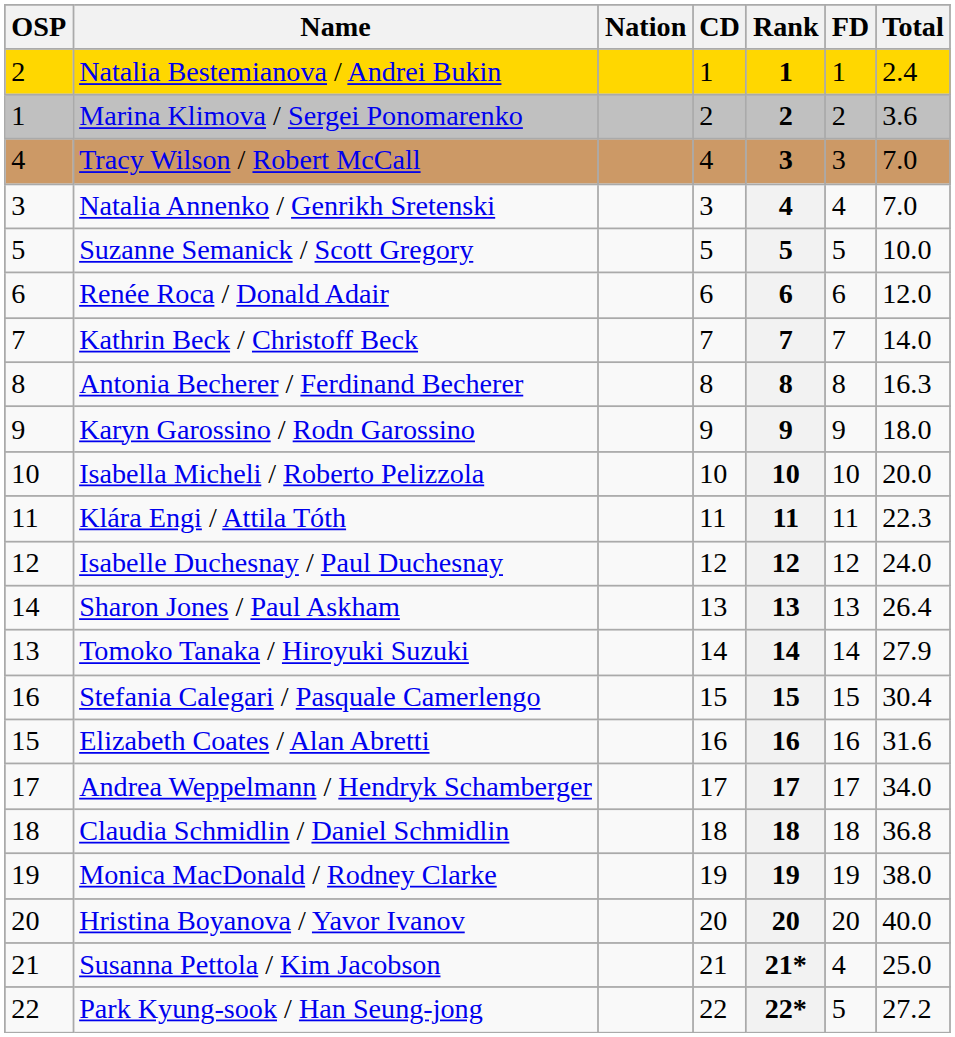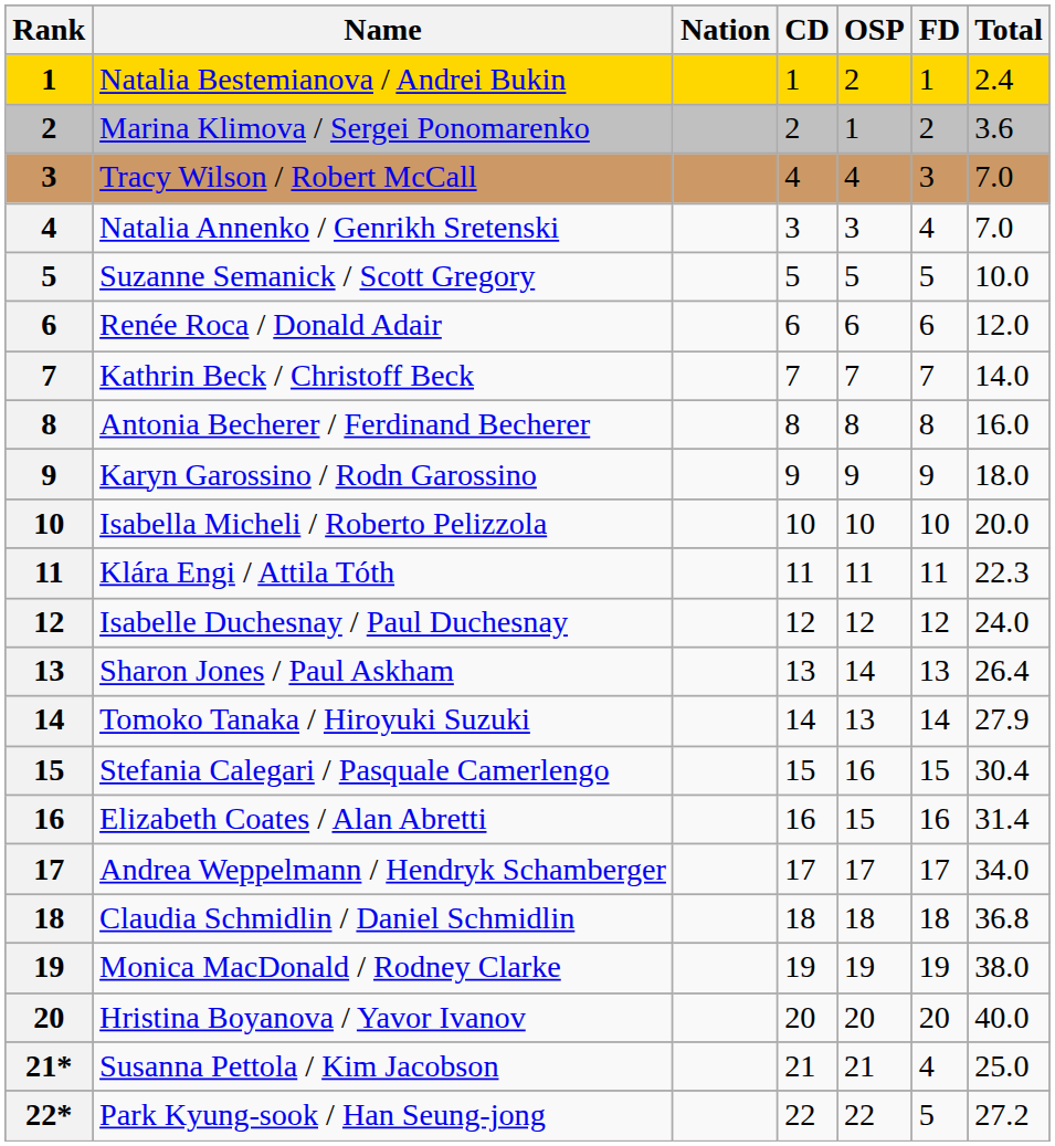 <table class="wikitable">
 <tr>
-<th>OSP</th>
+<th>Rank</th>
 <th>Name</th>
 <th>Nation</th>
 <th>CD</th>
-<th>Rank</th>
+<th>OSP</th>
 <th>FD</th>
 <th>Total</th>
 </tr>
 <tr bgcolor=gold>
-<td>2</td>
+<td align=center><strong>1</strong></td>
 <td><a href='#'>Natalia Bestemianova</a> / <a href='#'>Andrei Bukin</a></td>
 <td></td>
 <td>1</td>
-<td align=center><strong>1</strong></td>
+<td>2</td>
 <td>1</td>
 <td>2.4</td>
 </tr>
 <tr bgcolor=silver>
-<td>1</td>
+<td align=center><strong>2</strong></td>
 <td><a href='#'>Marina Klimova</a> / <a href='#'>Sergei Ponomarenko</a></td>
 <td></td>
 <td>2</td>
-<td align=center><strong>2</strong></td>
+<td>1</td>
 <td>2</td>
 <td>3.6</td>
 </tr>
 <tr bgcolor=cc9966>
-<td>4</td>
+<td align=center><strong>3</strong></td>
 <td><a href='#'>Tracy Wilson</a> / <a href='#'>Robert McCall</a></td>
 <td></td>
 <td>4</td>
-<td align=center><strong>3</strong></td>
+<td>4</td>
 <td>3</td>
 <td>7.0</td>
 </tr>
 <tr>
-<td>3</td>
+<th>4</th>
 <td><a href='#'>Natalia Annenko</a> / <a href='#'>Genrikh Sretenski</a></td>
 <td></td>
 <td>3</td>
-<th>4</th>
+<td>3</td>
 <td>4</td>
 <td>7.0</td>
 </tr>
 <tr>
-<td>5</td>
+<th>5</th>
 <td><a href='#'>Suzanne Semanick</a> / <a href='#'>Scott Gregory</a></td>
 <td></td>
 <td>5</td>
-<th>5</th>
+<td>5</td>
 <td>5</td>
 <td>10.0</td>
 </tr>
 <tr>
-<td>6</td>
+<th>6</th>
 <td><a href='#'>Renée Roca</a> / <a href='#'>Donald Adair</a></td>
 <td></td>
 <td>6</td>
-<th>6</th>
+<td>6</td>
 <td>6</td>
 <td>12.0</td>
 </tr>
 <tr>
-<td>7</td>
+<th>7</th>
 <td><a href='#'>Kathrin Beck</a> / <a href='#'>Christoff Beck</a></td>
 <td></td>
 <td>7</td>
-<th>7</th>
+<td>7</td>
 <td>7</td>
 <td>14.0</td>
 </tr>
 <tr>
-<td>8</td>
+<th>8</th>
 <td><a href='#'>Antonia Becherer</a> / <a href='#'>Ferdinand Becherer</a></td>
 <td></td>
 <td>8</td>
-<th>8</th>
 <td>8</td>
-<td>16.3</td>
+<td>8</td>
+<td>16.0</td>
 </tr>
 <tr>
-<td>9</td>
+<th>9</th>
 <td><a href='#'>Karyn Garossino</a> / <a href='#'>Rodn Garossino</a></td>
 <td></td>
 <td>9</td>
-<th>9</th>
+<td>9</td>
 <td>9</td>
 <td>18.0</td>
 </tr>
 <tr>
-<td>10</td>
+<th>10</th>
 <td><a href='#'>Isabella Micheli</a> / <a href='#'>Roberto Pelizzola</a></td>
 <td></td>
 <td>10</td>
-<th>10</th>
+<td>10</td>
 <td>10</td>
 <td>20.0</td>
 </tr>
 <tr>
-<td>11</td>
+<th>11</th>
 <td><a href='#'>Klára Engi</a> / <a href='#'>Attila Tóth</a></td>
 <td></td>
 <td>11</td>
-<th>11</th>
+<td>11</td>
 <td>11</td>
 <td>22.3</td>
 </tr>
 <tr>
-<td>12</td>
+<th>12</th>
 <td><a href='#'>Isabelle Duchesnay</a> / <a href='#'>Paul Duchesnay</a></td>
 <td></td>
 <td>12</td>
-<th>12</th>
+<td>12</td>
 <td>12</td>
 <td>24.0</td>
 </tr>
 <tr>
-<td>14</td>
+<th>13</th>
 <td><a href='#'>Sharon Jones</a> / <a href='#'>Paul Askham</a></td>
 <td></td>
 <td>13</td>
-<th>13</th>
+<td>14</td>
 <td>13</td>
 <td>26.4</td>
 </tr>
 <tr>
-<td>13</td>
+<th>14</th>
 <td><a href='#'>Tomoko Tanaka</a> / <a href='#'>Hiroyuki Suzuki</a></td>
 <td></td>
 <td>14</td>
-<th>14</th>
+<td>13</td>
 <td>14</td>
 <td>27.9</td>
 </tr>
 <tr>
-<td>16</td>
+<th>15</th>
 <td><a href='#'>Stefania Calegari</a> / <a href='#'>Pasquale Camerlengo</a></td>
 <td></td>
 <td>15</td>
-<th>15</th>
+<td>16</td>
 <td>15</td>
 <td>30.4</td>
 </tr>
 <tr>
-<td>15</td>
+<th>16</th>
 <td><a href='#'>Elizabeth Coates</a> / <a href='#'>Alan Abretti</a></td>
 <td></td>
 <td>16</td>
-<th>16</th>
+<td>15</td>
 <td>16</td>
-<td>31.6</td>
+<td>31.4</td>
 </tr>
 <tr>
-<td>17</td>
+<th>17</th>
 <td><a href='#'>Andrea Weppelmann</a> / <a href='#'>Hendryk Schamberger</a></td>
 <td></td>
 <td>17</td>
-<th>17</th>
+<td>17</td>
 <td>17</td>
 <td>34.0</td>
 </tr>
 <tr>
-<td>18</td>
+<th>18</th>
 <td><a href='#'>Claudia Schmidlin</a> / <a href='#'>Daniel Schmidlin</a></td>
 <td></td>
 <td>18</td>
-<th>18</th>
+<td>18</td>
 <td>18</td>
 <td>36.8</td>
 </tr>
 <tr>
-<td>19</td>
+<th>19</th>
 <td><a href='#'>Monica MacDonald</a> / <a href='#'>Rodney Clarke</a></td>
 <td></td>
 <td>19</td>
-<th>19</th>
+<td>19</td>
 <td>19</td>
 <td>38.0</td>
 </tr>
 <tr>
-<td>20</td>
+<th>20</th>
 <td><a href='#'>Hristina Boyanova</a> / <a href='#'>Yavor Ivanov</a></td>
 <td></td>
 <td>20</td>
-<th>20</th>
+<td>20</td>
 <td>20</td>
 <td>40.0</td>
 </tr>
 <tr>
-<td>21</td>
+<th>21*</th>
 <td><a href='#'>Susanna Pettola</a> / <a href='#'>Kim Jacobson</a></td>
 <td></td>
 <td>21</td>
-<th>21*</th>
+<td>21</td>
 <td>4</td>
 <td>25.0</td>
 </tr>
 <tr>
-<td>22</td>
+<th>22*</th>
 <td><a href='#'>Park Kyung-sook</a> / <a href='#'>Han Seung-jong</a></td>
 <td></td>
 <td>22</td>
-<th>22*</th>
+<td>22</td>
 <td>5</td>
 <td>27.2</td>
 </tr>
 </table>
